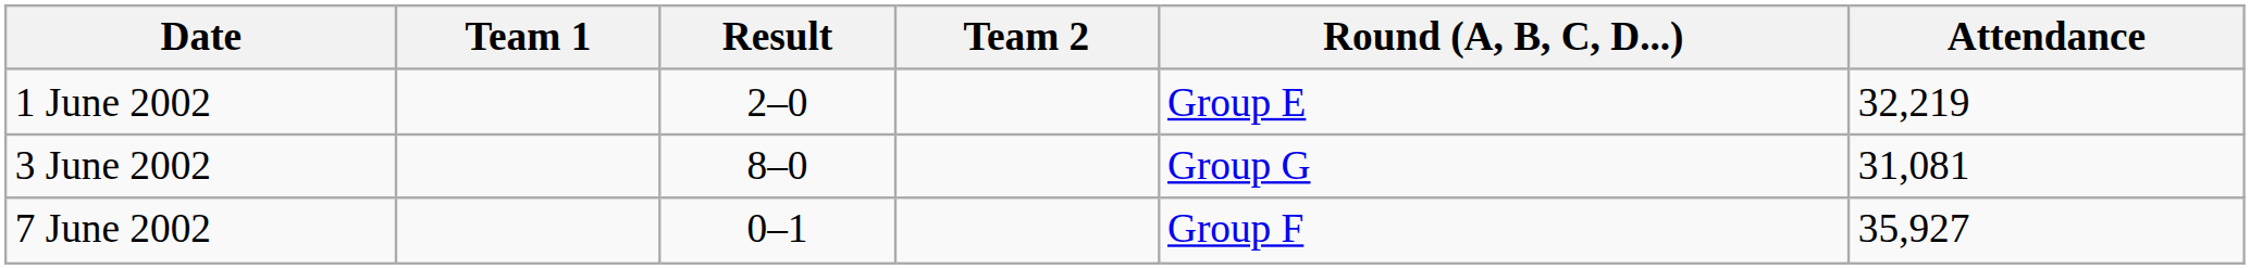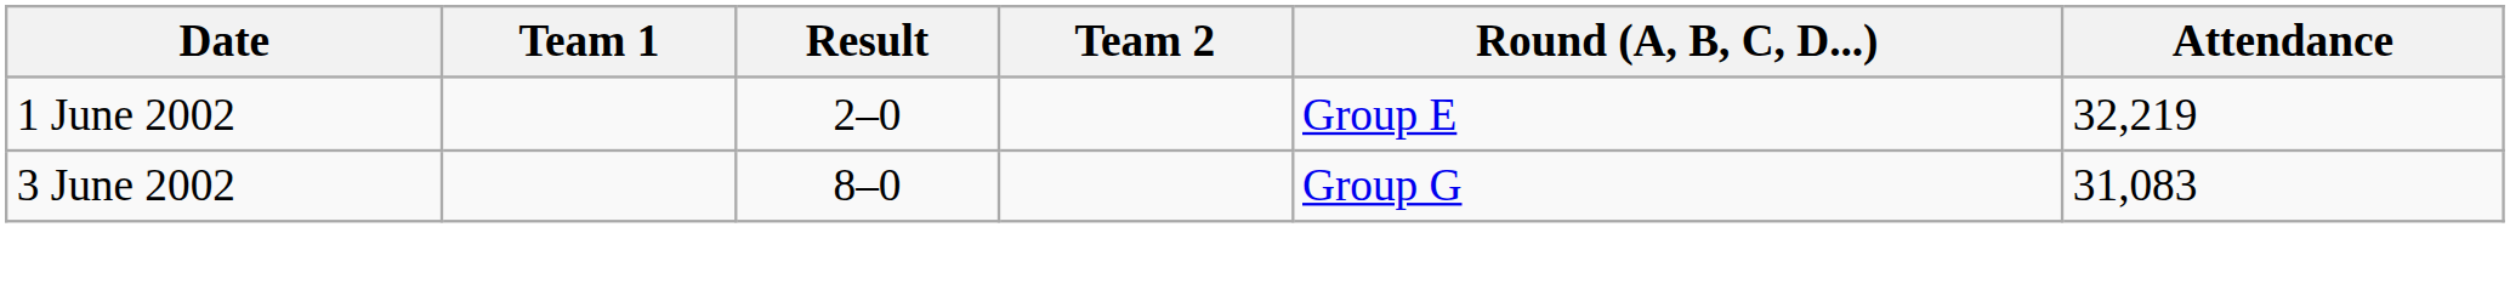 <table class="wikitable" style="text-align: left;" width="100%">
 <tr>
 <th>Date</th>
 <th>Team 1</th>
 <th>Result</th>
 <th>Team 2</th>
 <th>Round (A, B, C, D...)</th>
 <th>Attendance</th>
 </tr>
 <tr>
 <td>1 June 2002</td>
 <td><strong></strong></td>
 <td style="text-align:center;">2–0</td>
 <td></td>
 <td><a href='#'>Group E</a></td>
 <td>32,219</td>
 </tr>
 <tr>
 <td>3 June 2002</td>
 <td><strong></strong></td>
 <td style="text-align:center;">8–0</td>
 <td></td>
 <td><a href='#'>Group G</a></td>
-<td>31,081</td>
-</tr>
-<tr>
-<td>7 June 2002</td>
-<td></td>
-<td style="text-align:center;">0–1</td>
-<td><strong></strong></td>
-<td><a href='#'>Group F</a></td>
-<td>35,927</td>
+<td>31,083</td>
 </tr>
 </table>
